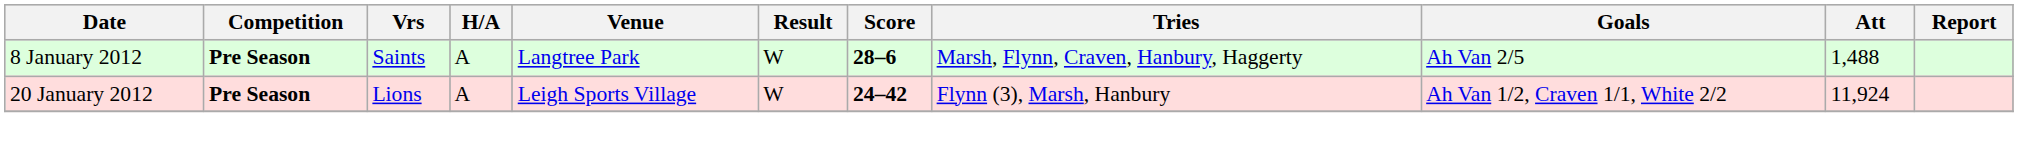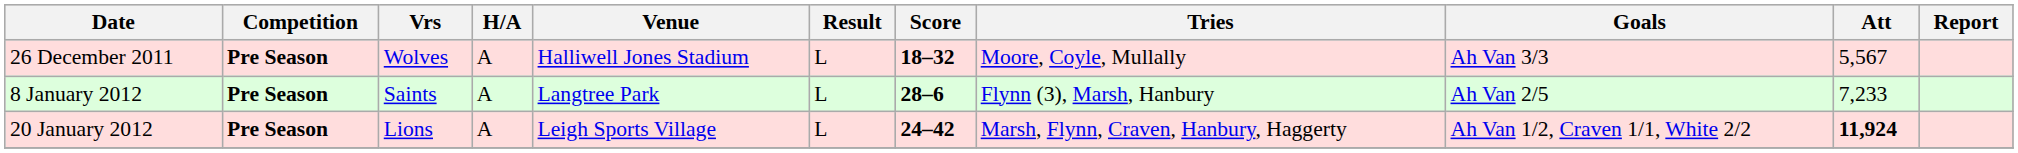 <table class="wikitable" style="font-size:85%;" width="100%">
 <tr>
 <th>Date</th>
 <th>Competition</th>
 <th>Vrs</th>
 <th>H/A</th>
 <th>Venue</th>
 <th>Result</th>
 <th>Score</th>
 <th>Tries</th>
 <th>Goals</th>
 <th>Att</th>
 <th>Report</th>
 </tr>
+<tr style="background:#ffdddd;" width=20 |>
+<td>26 December 2011</td>
+<td><strong>Pre Season</strong></td>
+<td> <a href='#'>Wolves</a></td>
+<td>A</td>
+<td><a href='#'>Halliwell Jones Stadium</a></td>
+<td>L</td>
+<td><strong>18–32</strong></td>
+<td><a href='#'>Moore</a>, <a href='#'>Coyle</a>, Mullally</td>
+<td><a href='#'>Ah Van</a> 3/3</td>
+<td>5,567</td>
+<td></td>
+</tr>
 <tr style="background:#ddffdd;" width=20 | >
 <td>8 January 2012</td>
 <td><strong>Pre Season</strong></td>
 <td> <a href='#'>Saints</a></td>
 <td>A</td>
 <td><a href='#'>Langtree Park</a></td>
-<td>W</td>
+<td>L</td>
 <td><strong>28–6</strong></td>
-<td><a href='#'>Marsh</a>, <a href='#'>Flynn</a>, <a href='#'>Craven</a>, <a href='#'>Hanbury</a>, Haggerty</td>
+<td><a href='#'>Flynn</a> (3), <a href='#'>Marsh</a>, Hanbury</td>
 <td><a href='#'>Ah Van</a> 2/5</td>
-<td>1,488</td>
+<td>7,233</td>
 <td></td>
 </tr>
 <tr style="background:#ffdddd;" width=20 |>
 <td>20 January 2012</td>
 <td><strong>Pre Season</strong></td>
 <td> <a href='#'>Lions</a></td>
 <td>A</td>
 <td><a href='#'>Leigh Sports Village</a></td>
-<td>W</td>
+<td>L</td>
 <td><strong>24–42</strong></td>
-<td><a href='#'>Flynn</a> (3), <a href='#'>Marsh</a>, Hanbury</td>
+<td><a href='#'>Marsh</a>, <a href='#'>Flynn</a>, <a href='#'>Craven</a>, <a href='#'>Hanbury</a>, Haggerty</td>
 <td><a href='#'>Ah Van</a> 1/2, <a href='#'>Craven</a> 1/1, <a href='#'>White</a> 2/2</td>
-<td>11,924</td>
+<td><strong>11,924</strong></td>
 <td></td>
 </tr>
 <tr>
 </tr>
 </table>
